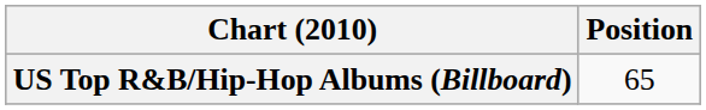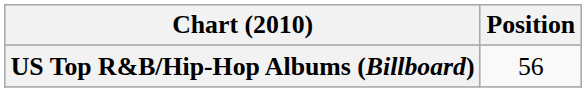 <table class="wikitable plainrowheaders" style="text-align:center">
 <tr>
 <th scope="col">Chart (2010)</th>
 <th scope="col">Position</th>
 </tr>
 <tr>
 <th scope="row">US Top R&B/Hip-Hop Albums (<em>Billboard</em>)</th>
-<td>65</td>
+<td>56</td>
 </tr>
 </table>
